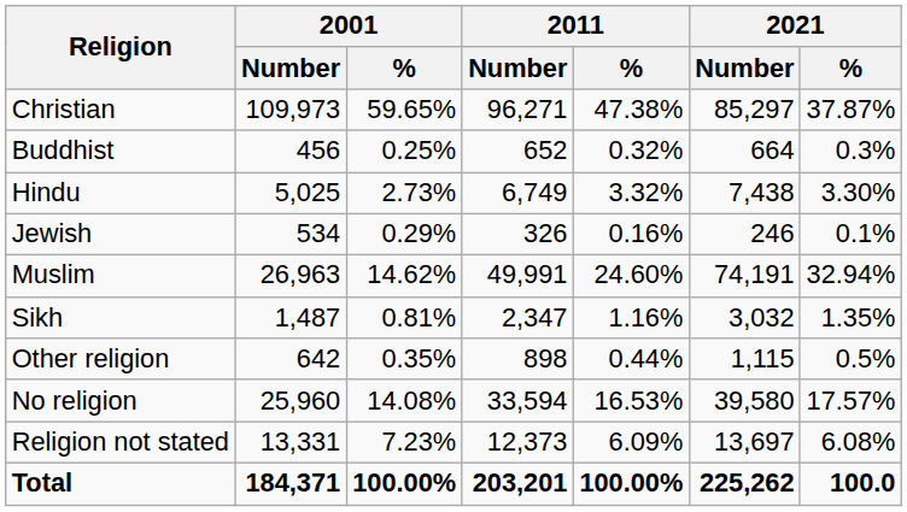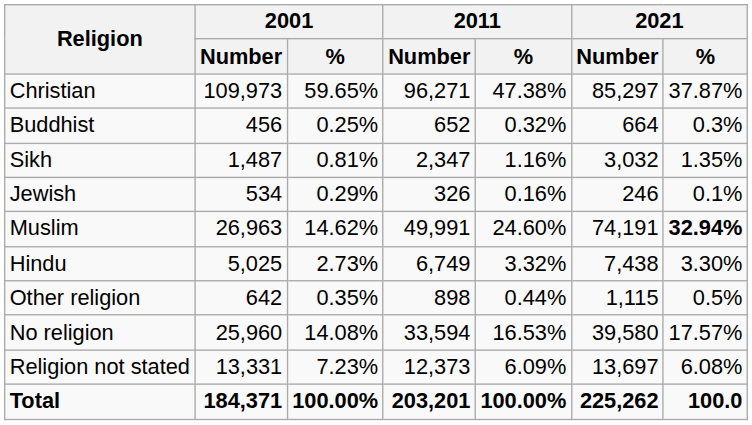 <table class="wikitable sortable" style="text-align:right">
 <tr>
 <th rowspan="2">Religion</th>
 <th colspan="2">2001</th>
 <th colspan="2">2011</th>
 <th colspan="2">2021</th>
 </tr>
 <tr>
 <th>Number</th>
 <th>%</th>
 <th>Number</th>
 <th>%</th>
 <th>Number</th>
 <th>%</th>
 </tr>
 <tr>
 <td style="text-align:left">Christian</td>
 <td>109,973</td>
 <td>59.65%</td>
 <td>96,271</td>
 <td>47.38%</td>
 <td>85,297</td>
 <td>37.87%</td>
 </tr>
 <tr>
 <td style="text-align:left">Buddhist</td>
 <td>456</td>
 <td>0.25%</td>
 <td>652</td>
 <td>0.32%</td>
 <td>664</td>
 <td>0.3%</td>
 </tr>
 <tr>
-<td style="text-align:left">Hindu</td>
-<td>5,025</td>
-<td>2.73%</td>
-<td>6,749</td>
-<td>3.32%</td>
-<td>7,438</td>
-<td>3.30%</td>
+<td style="text-align:left">Sikh</td>
+<td>1,487</td>
+<td>0.81%</td>
+<td>2,347</td>
+<td>1.16%</td>
+<td>3,032</td>
+<td>1.35%</td>
 </tr>
 <tr>
 <td style="text-align:left">Jewish</td>
 <td>534</td>
 <td>0.29%</td>
 <td>326</td>
 <td>0.16%</td>
 <td>246</td>
 <td>0.1%</td>
 </tr>
 <tr>
 <td style="text-align:left">Muslim</td>
 <td>26,963</td>
 <td>14.62%</td>
 <td>49,991</td>
 <td>24.60%</td>
 <td>74,191</td>
-<td>32.94%</td>
+<td><strong>32.94%</strong></td>
 </tr>
 <tr>
-<td style="text-align:left">Sikh</td>
-<td>1,487</td>
-<td>0.81%</td>
-<td>2,347</td>
-<td>1.16%</td>
-<td>3,032</td>
-<td>1.35%</td>
+<td style="text-align:left">Hindu</td>
+<td>5,025</td>
+<td>2.73%</td>
+<td>6,749</td>
+<td>3.32%</td>
+<td>7,438</td>
+<td>3.30%</td>
 </tr>
 <tr>
 <td style="text-align:left">Other religion</td>
 <td>642</td>
 <td>0.35%</td>
 <td>898</td>
 <td>0.44%</td>
 <td>1,115</td>
 <td>0.5%</td>
 </tr>
 <tr>
 <td style="text-align:left">No religion</td>
 <td>25,960</td>
 <td>14.08%</td>
 <td>33,594</td>
 <td>16.53%</td>
 <td>39,580</td>
 <td>17.57%</td>
 </tr>
 <tr>
 <td style="text-align:left">Religion not stated</td>
 <td>13,331</td>
 <td>7.23%</td>
 <td>12,373</td>
 <td>6.09%</td>
 <td>13,697</td>
 <td>6.08%</td>
 </tr>
 <tr>
 <td style="text-align:left"><strong>Total</strong></td>
 <td><strong>184,371</strong></td>
 <td><strong>100.00%</strong></td>
 <td><strong>203,201</strong></td>
 <td><strong>100.00%</strong></td>
 <td><strong>225,262</strong></td>
 <td><strong>100.0</strong></td>
 </tr>
 </table>
